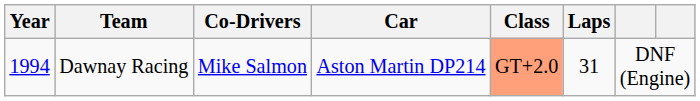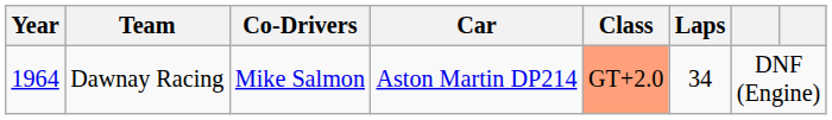 <table class="wikitable" style="text-align:center; font-size:90%">
 <tr>
 <th>Year</th>
 <th>Team</th>
 <th>Co-Drivers</th>
 <th>Car</th>
 <th>Class</th>
 <th>Laps</th>
 <th></th>
 <th></th>
 </tr>
 <tr>
-<td><a href='#'>1994</a></td>
+<td><a href='#'>1964</a></td>
 <td align=left> Dawnay Racing</td>
 <td align=left> <a href='#'>Mike Salmon</a></td>
 <td align=left><a href='#'>Aston Martin DP214</a></td>
 <td style="background: lightsalmon;">GT+2.0</td>
-<td>31</td>
+<td>34</td>
 <td colspan=2>DNF<br>(Engine)</td>
 </tr>
 </table>
